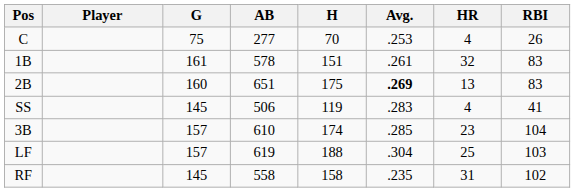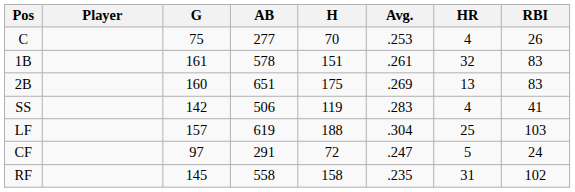 <table class="wikitable sortable">
 <tr>
 <th bgcolor="#DDDDFF" width="5%">Pos</th>
 <th bgcolor="#DDDDFF" width="16%">Player</th>
 <th bgcolor="#DDDDFF" width="9%">G</th>
 <th bgcolor="#DDDDFF" width="9%">AB</th>
 <th bgcolor="#DDDDFF" width="9%">H</th>
 <th bgcolor="#DDDDFF" width="9%">Avg.</th>
 <th bgcolor="#DDDDFF" width="9%">HR</th>
 <th bgcolor="#DDDDFF" width="9%">RBI</th>
 </tr>
 <tr align="center">
 <td>C</td>
 <td></td>
 <td>75</td>
 <td>277</td>
 <td>70</td>
 <td>.253</td>
 <td>4</td>
 <td>26</td>
 </tr>
 <tr align="center">
 <td>1B</td>
 <td></td>
 <td>161</td>
 <td>578</td>
 <td>151</td>
 <td>.261</td>
 <td>32</td>
 <td>83</td>
 </tr>
 <tr align="center">
 <td>2B</td>
 <td></td>
 <td>160</td>
 <td>651</td>
 <td>175</td>
-<td><strong>.269</strong></td>
+<td>.269</td>
 <td>13</td>
 <td>83</td>
 </tr>
 <tr align="center">
 <td>SS</td>
 <td></td>
-<td>145</td>
+<td>142</td>
 <td>506</td>
 <td>119</td>
 <td>.283</td>
 <td>4</td>
 <td>41</td>
-</tr>
-<tr align="center">
-<td>3B</td>
-<td></td>
-<td>157</td>
-<td>610</td>
-<td>174</td>
-<td>.285</td>
-<td>23</td>
-<td>104</td>
 </tr>
 <tr align="center">
 <td>LF</td>
 <td></td>
 <td>157</td>
 <td>619</td>
 <td>188</td>
 <td>.304</td>
 <td>25</td>
 <td>103</td>
 </tr>
 <tr align="center">
+<td>CF</td>
+<td></td>
+<td>97</td>
+<td>291</td>
+<td>72</td>
+<td>.247</td>
+<td>5</td>
+<td>24</td>
+</tr>
+<tr align="center">
 <td>RF</td>
 <td></td>
 <td>145</td>
 <td>558</td>
 <td>158</td>
 <td>.235</td>
 <td>31</td>
 <td>102</td>
 </tr>
 </table>
